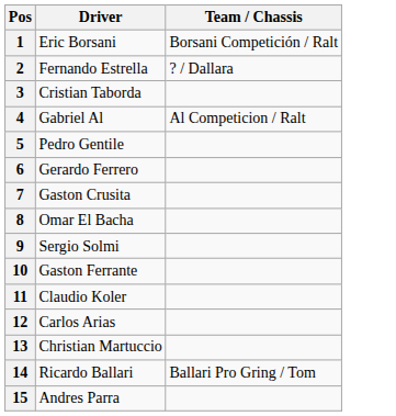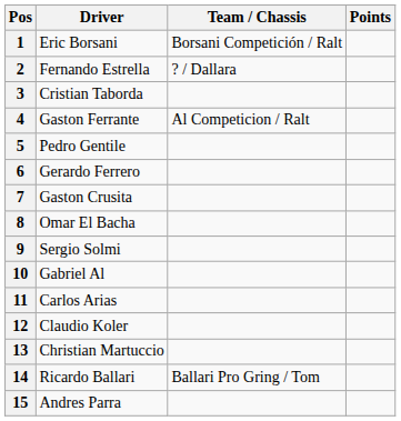 <table class="wikitable" style="font-size:85%">
 <tr>
 <th>Pos</th>
 <th>Driver</th>
 <th>Team / Chassis</th>
+<th>Points</th>
 </tr>
 <tr>
 <th>1</th>
 <td> Eric Borsani</td>
 <td>Borsani Competición / Ralt</td>
+<td></td>
 </tr>
 <tr>
 <th>2</th>
 <td> Fernando Estrella</td>
 <td>? / Dallara</td>
+<td></td>
 </tr>
 <tr>
 <th>3</th>
 <td> Cristian Taborda</td>
 <td></td>
+<td></td>
 </tr>
 <tr>
 <th>4</th>
-<td> Gabriel Al</td>
+<td> Gaston Ferrante</td>
 <td>Al Competicion / Ralt</td>
+<td></td>
 </tr>
 <tr>
 <th>5</th>
 <td> Pedro Gentile</td>
+<td></td>
 <td></td>
 </tr>
 <tr>
 <th>6</th>
 <td> Gerardo Ferrero</td>
 <td></td>
+<td></td>
 </tr>
 <tr>
 <th>7</th>
 <td> Gaston Crusita</td>
+<td></td>
 <td></td>
 </tr>
 <tr>
 <th>8</th>
 <td> Omar El Bacha</td>
 <td></td>
+<td></td>
 </tr>
 <tr>
 <th>9</th>
 <td> Sergio Solmi</td>
 <td></td>
+<td></td>
 </tr>
 <tr>
 <th>10</th>
-<td> Gaston Ferrante</td>
+<td> Gabriel Al</td>
+<td></td>
 <td></td>
 </tr>
 <tr>
 <th>11</th>
-<td> Claudio Koler</td>
+<td> Carlos Arias</td>
+<td></td>
 <td></td>
 </tr>
 <tr>
 <th>12</th>
-<td> Carlos Arias</td>
+<td> Claudio Koler</td>
+<td></td>
 <td></td>
 </tr>
 <tr>
 <th>13</th>
 <td> Christian Martuccio</td>
 <td></td>
+<td></td>
 </tr>
 <tr>
 <th>14</th>
 <td> Ricardo Ballari</td>
 <td>Ballari Pro Gring / Tom</td>
+<td></td>
 </tr>
 <tr>
 <th>15</th>
 <td> Andres Parra</td>
 <td></td>
+<td></td>
 </tr>
 </table>
